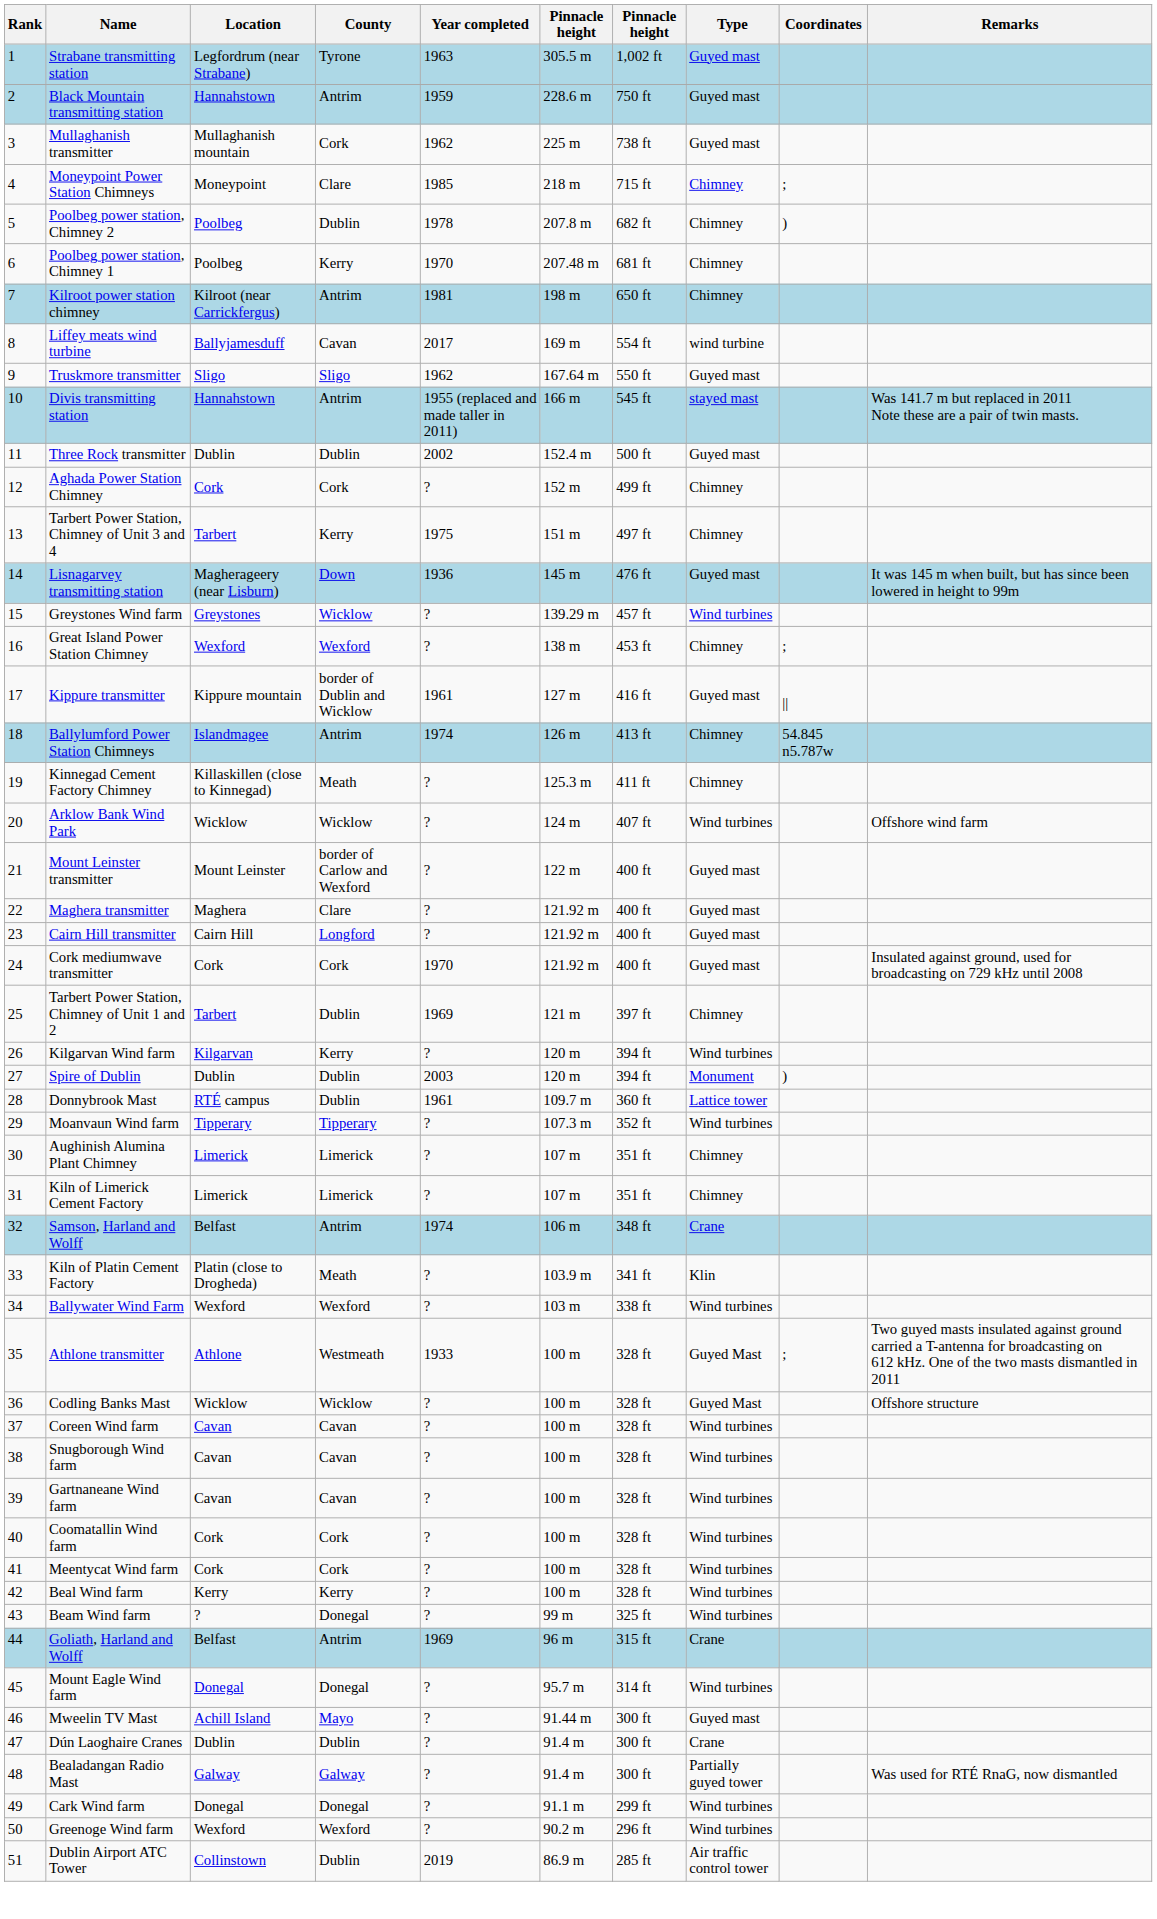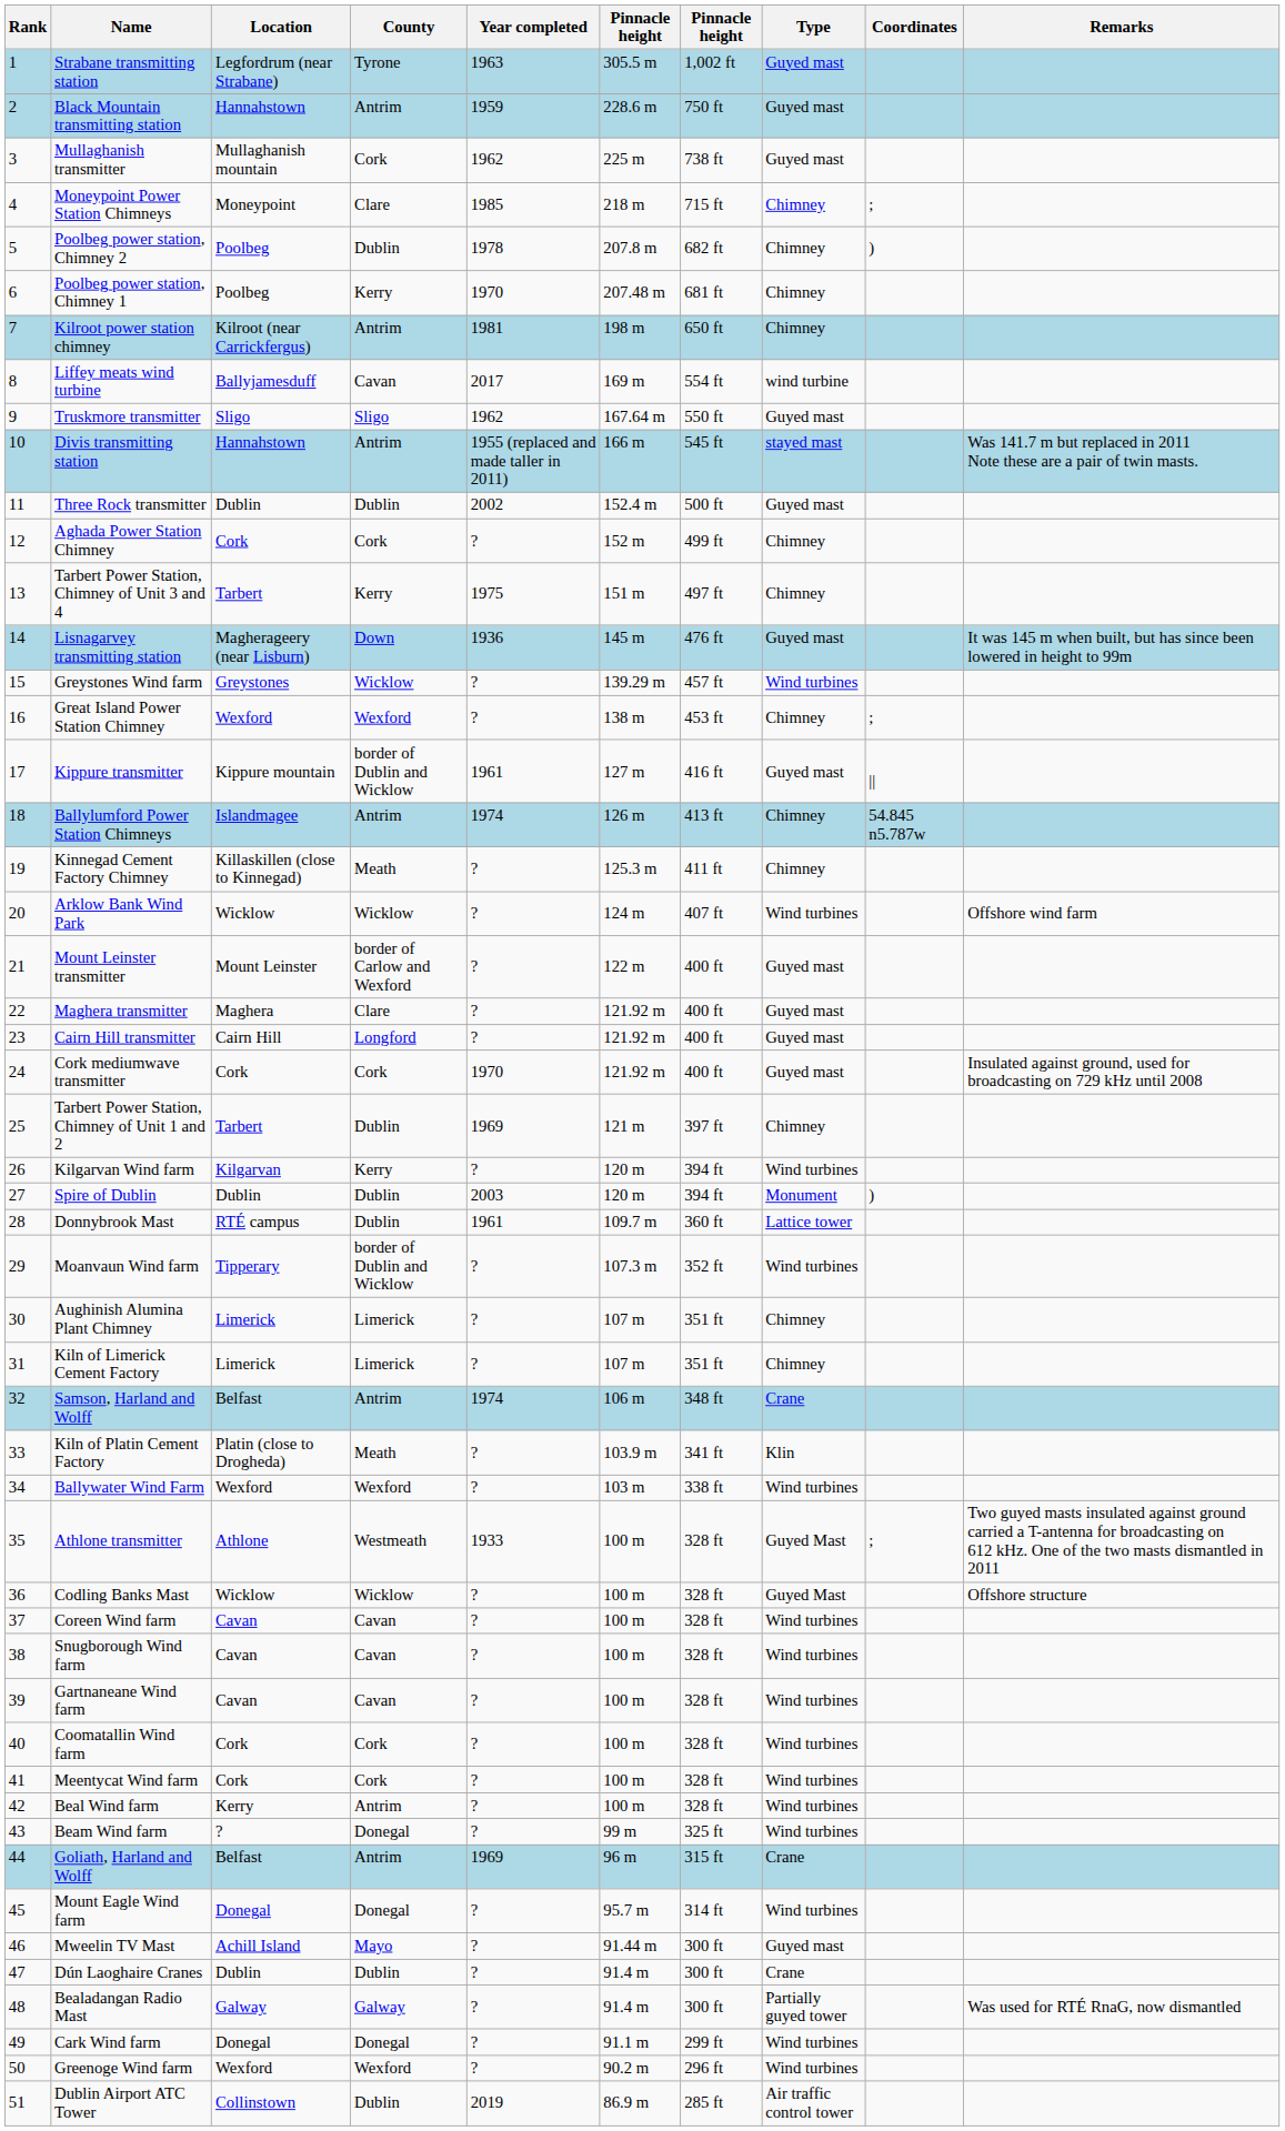 <table class="wikitable sortable">
 <tr>
 <th data-sort-type="number">Rank</th>
 <th>Name</th>
 <th>Location</th>
 <th>County</th>
 <th>Year completed</th>
 <th>Pinnacle height</th>
 <th>Pinnacle height</th>
 <th>Type</th>
 <th>Coordinates</th>
 <th>Remarks</th>
 </tr>
 <tr style="vertical-align:top; text-align:left; background:lightblue;">
 <td>1</td>
 <td><a href='#'>Strabane transmitting station</a></td>
 <td>Legfordrum (near <a href='#'>Strabane</a>)</td>
 <td>Tyrone</td>
 <td>1963</td>
 <td>305.5 m</td>
 <td>1,002 ft</td>
 <td><a href='#'>Guyed mast</a></td>
 <td></td>
 <td></td>
 </tr>
 <tr>
 </tr>
 <tr style="vertical-align:top; text-align:left; background:lightblue;">
 <td>2</td>
 <td><a href='#'>Black Mountain transmitting station</a></td>
 <td><a href='#'>Hannahstown</a></td>
 <td>Antrim</td>
 <td>1959</td>
 <td>228.6 m</td>
 <td>750 ft</td>
 <td>Guyed mast</td>
 <td></td>
 <td></td>
 </tr>
 <tr>
 <td>3</td>
 <td><a href='#'>Mullaghanish</a> transmitter</td>
 <td>Mullaghanish mountain</td>
 <td>Cork</td>
 <td>1962</td>
 <td>225 m</td>
 <td>738 ft</td>
 <td>Guyed mast</td>
 <td></td>
 <td></td>
 </tr>
 <tr>
 <td>4</td>
 <td><a href='#'>Moneypoint Power Station</a> Chimneys</td>
 <td>Moneypoint</td>
 <td>Clare</td>
 <td>1985</td>
 <td>218 m</td>
 <td>715 ft</td>
 <td><a href='#'>Chimney</a></td>
 <td> ; </td>
 <td></td>
 </tr>
 <tr>
 <td>5</td>
 <td><a href='#'>Poolbeg power station</a>, Chimney 2</td>
 <td><a href='#'>Poolbeg</a></td>
 <td>Dublin</td>
 <td>1978</td>
 <td>207.8 m</td>
 <td>682 ft</td>
 <td>Chimney</td>
 <td>)</td>
 <td></td>
 </tr>
 <tr>
 <td>6</td>
 <td><a href='#'>Poolbeg power station</a>, Chimney 1</td>
 <td>Poolbeg</td>
 <td>Kerry</td>
 <td>1970</td>
 <td>207.48 m</td>
 <td>681 ft</td>
 <td>Chimney</td>
 <td></td>
 <td></td>
 </tr>
 <tr style="vertical-align:top; text-align:left; background:lightblue;">
 <td>7</td>
 <td><a href='#'>Kilroot power station</a> chimney</td>
 <td>Kilroot (near <a href='#'>Carrickfergus</a>)</td>
 <td>Antrim</td>
 <td>1981</td>
 <td>198 m</td>
 <td>650 ft</td>
 <td>Chimney</td>
 <td></td>
 <td></td>
 </tr>
 <tr>
 <td>8</td>
 <td><a href='#'>Liffey meats wind turbine</a></td>
 <td><a href='#'>Ballyjamesduff</a></td>
 <td>Cavan</td>
 <td>2017</td>
 <td>169 m</td>
 <td>554 ft</td>
 <td>wind turbine</td>
 <td></td>
 <td></td>
 </tr>
 <tr>
 <td>9</td>
 <td><a href='#'>Truskmore transmitter</a></td>
 <td><a href='#'>Sligo</a></td>
 <td><a href='#'>Sligo</a></td>
 <td>1962</td>
 <td>167.64 m</td>
 <td>550 ft</td>
 <td>Guyed mast</td>
 <td></td>
 <td></td>
 </tr>
 <tr style="vertical-align:top; text-align:left; background:lightblue;">
 <td>10</td>
 <td><a href='#'>Divis transmitting station</a></td>
 <td><a href='#'>Hannahstown</a></td>
 <td>Antrim</td>
 <td>1955 (replaced and made taller in 2011)</td>
 <td>166 m</td>
 <td>545 ft</td>
 <td><a href='#'>stayed mast</a></td>
 <td></td>
 <td>Was 141.7 m but replaced in 2011<br>Note these are a pair of twin masts.</td>
 </tr>
 <tr>
 <td>11</td>
 <td><a href='#'>Three Rock</a> transmitter</td>
 <td>Dublin</td>
 <td>Dublin</td>
 <td>2002</td>
 <td>152.4 m</td>
 <td>500 ft</td>
 <td>Guyed mast</td>
 <td></td>
 <td></td>
 </tr>
 <tr>
 <td>12</td>
 <td><a href='#'>Aghada Power Station</a> Chimney</td>
 <td><a href='#'>Cork</a></td>
 <td>Cork</td>
 <td>?</td>
 <td>152 m</td>
 <td>499 ft</td>
 <td>Chimney</td>
 <td></td>
 <td></td>
 </tr>
 <tr>
 <td>13</td>
 <td>Tarbert Power Station, Chimney of Unit 3 and 4</td>
 <td><a href='#'>Tarbert</a></td>
 <td>Kerry</td>
 <td>1975</td>
 <td>151 m</td>
 <td>497 ft</td>
 <td>Chimney</td>
 <td></td>
 <td></td>
 </tr>
 <tr style="vertical-align:top; text-align:left; background:lightblue;">
 <td>14</td>
 <td><a href='#'>Lisnagarvey transmitting station</a></td>
 <td>Magherageery (near <a href='#'>Lisburn</a>)</td>
 <td><a href='#'>Down</a></td>
 <td>1936</td>
 <td>145 m</td>
 <td>476 ft</td>
 <td>Guyed mast</td>
 <td></td>
 <td>It was 145 m when built, but has since been lowered in height to 99m</td>
 </tr>
 <tr>
 <td>15</td>
 <td>Greystones Wind farm</td>
 <td><a href='#'>Greystones</a></td>
 <td><a href='#'>Wicklow</a></td>
 <td>?</td>
 <td>139.29 m</td>
 <td>457 ft</td>
 <td><a href='#'>Wind turbines</a></td>
 <td></td>
 <td></td>
 </tr>
 <tr>
 <td>16</td>
 <td>Great Island Power Station Chimney</td>
 <td><a href='#'>Wexford</a></td>
 <td><a href='#'>Wexford</a></td>
 <td>?</td>
 <td>138 m</td>
 <td>453 ft</td>
 <td>Chimney</td>
 <td> ; </td>
 <td></td>
 </tr>
 <tr>
 <td>17</td>
 <td><a href='#'>Kippure transmitter</a></td>
 <td>Kippure mountain</td>
 <td>border of Dublin and Wicklow</td>
 <td>1961</td>
 <td>127 m</td>
 <td>416 ft</td>
 <td>Guyed mast</td>
 <td><br> || </td>
 </tr>
 <tr style="vertical-align:top; text-align:left; background:lightblue;">
 <td>18</td>
 <td><a href='#'>Ballylumford Power Station</a> Chimneys</td>
 <td><a href='#'>Islandmagee</a></td>
 <td>Antrim</td>
 <td>1974</td>
 <td>126 m</td>
 <td>413 ft</td>
 <td>Chimney</td>
 <td>54.845 n5.787w</td>
 <td></td>
 </tr>
 <tr>
 <td>19</td>
 <td>Kinnegad Cement Factory Chimney</td>
 <td>Killaskillen (close to Kinnegad)</td>
 <td>Meath</td>
 <td>?</td>
 <td>125.3 m</td>
 <td>411 ft</td>
 <td>Chimney</td>
 <td></td>
 <td></td>
 </tr>
 <tr>
 <td>20</td>
 <td><a href='#'>Arklow Bank Wind Park</a></td>
 <td>Wicklow</td>
 <td>Wicklow</td>
 <td>?</td>
 <td>124 m</td>
 <td>407 ft</td>
 <td>Wind turbines</td>
 <td></td>
 <td>Offshore wind farm</td>
 </tr>
 <tr>
 <td>21</td>
 <td><a href='#'>Mount Leinster</a> transmitter</td>
 <td>Mount Leinster</td>
 <td>border of Carlow and Wexford</td>
 <td>?</td>
 <td>122 m</td>
 <td>400 ft</td>
 <td>Guyed mast</td>
 <td></td>
 <td></td>
 </tr>
 <tr>
 <td>22</td>
 <td><a href='#'>Maghera transmitter</a></td>
 <td>Maghera</td>
 <td>Clare</td>
 <td>?</td>
 <td>121.92 m</td>
 <td>400 ft</td>
 <td>Guyed mast</td>
 <td></td>
 <td></td>
 </tr>
 <tr>
 <td>23</td>
 <td><a href='#'>Cairn Hill transmitter</a></td>
 <td>Cairn Hill</td>
 <td><a href='#'>Longford</a></td>
 <td>?</td>
 <td>121.92 m</td>
 <td>400 ft</td>
 <td>Guyed mast</td>
 <td></td>
 <td></td>
 </tr>
 <tr>
 <td>24</td>
 <td>Cork mediumwave transmitter</td>
 <td>Cork</td>
 <td>Cork</td>
 <td>1970</td>
 <td>121.92 m</td>
 <td>400 ft</td>
 <td>Guyed mast</td>
 <td></td>
 <td>Insulated against ground, used for broadcasting on 729 kHz until 2008</td>
 </tr>
 <tr>
 <td>25</td>
 <td>Tarbert Power Station, Chimney of Unit 1 and 2</td>
 <td><a href='#'>Tarbert</a></td>
 <td>Dublin</td>
 <td>1969</td>
 <td>121 m</td>
 <td>397 ft</td>
 <td>Chimney</td>
 <td></td>
 <td></td>
 </tr>
 <tr>
 <td>26</td>
 <td>Kilgarvan Wind farm</td>
 <td><a href='#'>Kilgarvan</a></td>
 <td>Kerry</td>
 <td>?</td>
 <td>120 m</td>
 <td>394 ft</td>
 <td>Wind turbines</td>
 <td></td>
 <td></td>
 </tr>
 <tr>
 <td>27</td>
 <td><a href='#'>Spire of Dublin</a></td>
 <td>Dublin</td>
 <td>Dublin</td>
 <td>2003</td>
 <td>120 m</td>
 <td>394 ft</td>
 <td><a href='#'>Monument</a></td>
 <td>)</td>
 <td></td>
 </tr>
 <tr>
 <td>28</td>
 <td>Donnybrook Mast</td>
 <td><a href='#'>RTÉ</a> campus</td>
 <td>Dublin</td>
 <td>1961</td>
 <td>109.7 m</td>
 <td>360 ft</td>
 <td><a href='#'>Lattice tower</a></td>
 <td></td>
 <td></td>
 </tr>
 <tr>
 <td>29</td>
 <td>Moanvaun Wind farm</td>
 <td><a href='#'>Tipperary</a></td>
-<td><a href='#'>Tipperary</a></td>
+<td>border of Dublin and Wicklow</td>
 <td>?</td>
 <td>107.3 m</td>
 <td>352 ft</td>
 <td>Wind turbines</td>
 <td></td>
 <td></td>
 </tr>
 <tr>
 <td>30</td>
 <td>Aughinish Alumina Plant Chimney</td>
 <td><a href='#'>Limerick</a></td>
 <td>Limerick</td>
 <td>?</td>
 <td>107 m</td>
 <td>351 ft</td>
 <td>Chimney</td>
 <td></td>
 <td></td>
 </tr>
 <tr>
 <td>31</td>
 <td>Kiln of Limerick Cement Factory</td>
 <td>Limerick</td>
 <td>Limerick</td>
 <td>?</td>
 <td>107 m</td>
 <td>351 ft</td>
 <td>Chimney</td>
 <td></td>
 <td></td>
 </tr>
 <tr style="vertical-align:top; text-align:left; background:lightblue;">
 <td>32</td>
 <td><a href='#'>Samson</a>, <a href='#'>Harland and Wolff</a></td>
 <td>Belfast</td>
 <td>Antrim</td>
 <td>1974</td>
 <td>106 m</td>
 <td>348 ft</td>
 <td><a href='#'>Crane</a></td>
 <td></td>
 <td></td>
 </tr>
 <tr>
 <td>33</td>
 <td>Kiln of Platin Cement Factory</td>
 <td>Platin (close to Drogheda)</td>
 <td>Meath</td>
 <td>?</td>
 <td>103.9 m</td>
 <td>341 ft</td>
 <td>Klin</td>
 <td></td>
 <td></td>
 </tr>
 <tr>
 <td>34</td>
 <td><a href='#'>Ballywater Wind Farm</a></td>
 <td>Wexford</td>
 <td>Wexford</td>
 <td>?</td>
 <td>103 m</td>
 <td>338 ft</td>
 <td>Wind turbines</td>
 <td></td>
 <td></td>
 </tr>
 <tr>
 <td>35</td>
 <td><a href='#'>Athlone transmitter</a></td>
 <td><a href='#'>Athlone</a></td>
 <td>Westmeath</td>
 <td>1933</td>
 <td>100 m</td>
 <td>328 ft</td>
 <td>Guyed Mast</td>
 <td> ; </td>
 <td>Two guyed masts insulated against ground carried a T-antenna for broadcasting on 612 kHz. One of the two masts dismantled in 2011</td>
 </tr>
 <tr>
 <td>36</td>
 <td>Codling Banks Mast</td>
 <td>Wicklow</td>
 <td>Wicklow</td>
 <td>?</td>
 <td>100 m</td>
 <td>328 ft</td>
 <td>Guyed Mast</td>
 <td></td>
 <td>Offshore structure</td>
 </tr>
 <tr>
 <td>37</td>
 <td>Coreen Wind farm</td>
 <td><a href='#'>Cavan</a></td>
 <td>Cavan</td>
 <td>?</td>
 <td>100 m</td>
 <td>328 ft</td>
 <td>Wind turbines</td>
 <td></td>
 <td></td>
 </tr>
 <tr>
 <td>38</td>
 <td>Snugborough Wind farm</td>
 <td>Cavan</td>
 <td>Cavan</td>
 <td>?</td>
 <td>100 m</td>
 <td>328 ft</td>
 <td>Wind turbines</td>
 <td></td>
 <td></td>
 </tr>
 <tr>
 <td>39</td>
 <td>Gartnaneane Wind farm</td>
 <td>Cavan</td>
 <td>Cavan</td>
 <td>?</td>
 <td>100 m</td>
 <td>328 ft</td>
 <td>Wind turbines</td>
 <td></td>
 <td></td>
 </tr>
 <tr>
 <td>40</td>
 <td>Coomatallin Wind farm</td>
 <td>Cork</td>
 <td>Cork</td>
 <td>?</td>
 <td>100 m</td>
 <td>328 ft</td>
 <td>Wind turbines</td>
 <td></td>
 <td></td>
 </tr>
 <tr>
 <td>41</td>
 <td>Meentycat Wind farm</td>
 <td>Cork</td>
 <td>Cork</td>
 <td>?</td>
 <td>100 m</td>
 <td>328 ft</td>
 <td>Wind turbines</td>
 <td></td>
 <td></td>
 </tr>
 <tr>
 <td>42</td>
 <td>Beal Wind farm</td>
 <td>Kerry</td>
-<td>Kerry</td>
+<td>Antrim</td>
 <td>?</td>
 <td>100 m</td>
 <td>328 ft</td>
 <td>Wind turbines</td>
 <td></td>
 <td></td>
 </tr>
 <tr>
 <td>43</td>
 <td>Beam Wind farm</td>
 <td>?</td>
 <td>Donegal</td>
 <td>?</td>
 <td>99 m</td>
 <td>325 ft</td>
 <td>Wind turbines</td>
 <td></td>
 <td></td>
 </tr>
 <tr style="vertical-align:top; text-align:left; background:lightblue;">
 <td>44</td>
 <td><a href='#'>Goliath</a>, <a href='#'>Harland and Wolff</a></td>
 <td>Belfast</td>
 <td>Antrim</td>
 <td>1969</td>
 <td>96 m</td>
 <td>315 ft</td>
 <td>Crane</td>
 <td></td>
 <td></td>
 </tr>
 <tr>
 <td>45</td>
 <td>Mount Eagle Wind farm</td>
 <td><a href='#'>Donegal</a></td>
 <td>Donegal</td>
 <td>?</td>
 <td>95.7 m</td>
 <td>314 ft</td>
 <td>Wind turbines</td>
 <td></td>
 <td></td>
 </tr>
 <tr>
 <td>46</td>
 <td>Mweelin TV Mast</td>
 <td><a href='#'>Achill Island</a></td>
 <td><a href='#'>Mayo</a></td>
 <td>?</td>
 <td>91.44 m</td>
 <td>300 ft</td>
 <td>Guyed mast</td>
 <td></td>
 <td></td>
 </tr>
 <tr>
 <td>47</td>
 <td>Dún Laoghaire Cranes</td>
 <td>Dublin</td>
 <td>Dublin</td>
 <td>?</td>
 <td>91.4 m</td>
 <td>300 ft</td>
 <td>Crane</td>
 <td></td>
 <td></td>
 </tr>
 <tr>
 <td>48</td>
 <td>Bealadangan Radio Mast</td>
 <td><a href='#'>Galway</a></td>
 <td><a href='#'>Galway</a></td>
 <td>?</td>
 <td>91.4 m</td>
 <td>300 ft</td>
 <td>Partially guyed tower</td>
 <td></td>
 <td>Was used for RTÉ RnaG, now dismantled</td>
 </tr>
 <tr>
 <td>49</td>
 <td>Cark Wind farm</td>
 <td>Donegal</td>
 <td>Donegal</td>
 <td>?</td>
 <td>91.1 m</td>
 <td>299 ft</td>
 <td>Wind turbines</td>
 <td></td>
 <td></td>
 </tr>
 <tr>
 <td>50</td>
 <td>Greenoge Wind farm</td>
 <td>Wexford</td>
 <td>Wexford</td>
 <td>?</td>
 <td>90.2 m</td>
 <td>296 ft</td>
 <td>Wind turbines</td>
 <td></td>
 <td></td>
 </tr>
 <tr>
 <td>51</td>
 <td>Dublin Airport ATC Tower</td>
 <td><a href='#'>Collinstown</a></td>
 <td>Dublin</td>
 <td>2019</td>
 <td>86.9 m</td>
 <td>285 ft</td>
 <td>Air traffic control tower</td>
 <td></td>
 <td></td>
 </tr>
 </table>
